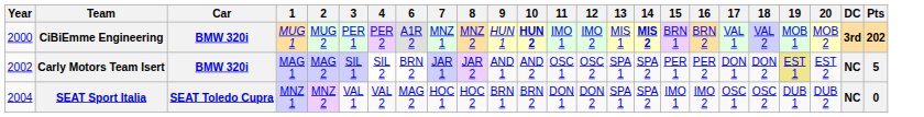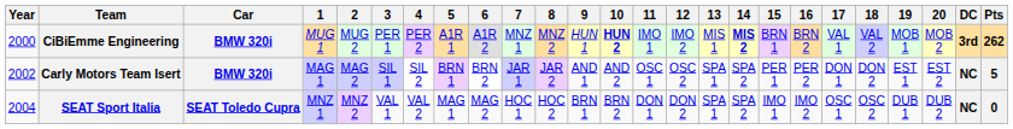 <table class="wikitable" style="text-align:center; font-size:85%">
 <tr>
 <th>Year</th>
 <th>Team</th>
 <th>Car</th>
 <th>1</th>
 <th>2</th>
 <th>3</th>
 <th>4</th>
+<th>5</th>
 <th>6</th>
 <th>7</th>
 <th>8</th>
 <th>9</th>
 <th>10</th>
 <th>11</th>
 <th>12</th>
 <th>13</th>
 <th>14</th>
 <th>15</th>
 <th>16</th>
 <th>17</th>
 <th>18</th>
 <th>19</th>
 <th>20</th>
 <th>DC</th>
 <th>Pts</th>
 </tr>
 <tr>
 <td><a href='#'>2000</a></td>
 <th nowrap>CiBiEmme Engineering</th>
 <th nowrap><a href='#'>BMW 320i</a></th>
 <td style="background:#FFDF9F;"><em><a href='#'>MUG<br>1</a></em><br></td>
 <td style="background:#DFFFDF;"><a href='#'>MUG<br>2</a><br></td>
 <td style="background:#DFFFDF;"><a href='#'>PER<br>1</a><br></td>
 <td style="background:#EFCFFF;"><a href='#'>PER<br>2</a><br></td>
+<td style="background:#FFDF9F;"><a href='#'>A1R<br>1</a><br></td>
 <td style="background:#DFDFDF;"><a href='#'>A1R<br>2</a><br></td>
 <td style="background:#DFFFDF;"><a href='#'>MNZ<br>1</a><br></td>
 <td style="background:#FFDF9F;"><a href='#'>MNZ<br>2</a><br></td>
 <td style="background:#FFFFBF;"><em><a href='#'>HUN<br>1</a></em><br></td>
 <td style="background:#FFFFBF;"><strong><a href='#'>HUN<br>2</a></strong><br></td>
 <td style="background:#DFFFDF;"><a href='#'>IMO<br>1</a><br></td>
 <td style="background:#DFFFDF;"><a href='#'>IMO<br>2</a><br></td>
 <td style="background:#FFFFBF;"><a href='#'>MIS<br>1</a><br></td>
 <td style="background:#FFFFBF;"><strong><a href='#'>MIS<br>2</a></strong><br></td>
 <td style="background:#EFCFFF;"><a href='#'>BRN<br>1</a><br></td>
 <td style="background:#FFDF9F;"><a href='#'>BRN<br>2</a><br></td>
 <td style="background:#DFFFDF;"><a href='#'>VAL<br>1</a><br></td>
 <td style="background:#CFCFFF;"><a href='#'>VAL<br>2</a><br></td>
 <td style="background:#DFFFDF;"><a href='#'>MOB<br>1</a><br></td>
 <td style="background:#FFFFBF;"><a href='#'>MOB<br>2</a><br></td>
 <th style="background:#FFDF9F;">3rd</th>
-<th style="background:#FFDF9F;">202</th>
+<th style="background:#FFDF9F;">262</th>
 </tr>
 <tr>
 <td><a href='#'>2002</a></td>
 <th nowrap>Carly Motors Team Isert</th>
 <th nowrap><a href='#'>BMW 320i</a></th>
 <td style="background:#CFCFFF;"><a href='#'>MAG<br>1</a><br></td>
 <td style="background:#CFCFFF;"><a href='#'>MAG<br>2</a><br></td>
 <td style="background:#CFCFFF;"><a href='#'>SIL<br>1</a><br></td>
 <td style="background:#FFFFFF;"><a href='#'>SIL<br>2</a><br></td>
+<td style="background:#EFCFFF;"><a href='#'>BRN<br>1</a><br></td>
 <td style="background:#FFFFFF;"><a href='#'>BRN<br>2</a><br></td>
 <td style="background:#CFCFFF;"><a href='#'>JAR<br>1</a><br></td>
 <td style="background:#EFCFFF;"><a href='#'>JAR<br>2</a><br></td>
 <td><a href='#'>AND<br>1</a></td>
 <td><a href='#'>AND<br>2</a></td>
 <td><a href='#'>OSC<br>1</a></td>
 <td><a href='#'>OSC<br>2</a></td>
 <td><a href='#'>SPA<br>1</a></td>
 <td><a href='#'>SPA<br>2</a></td>
 <td><a href='#'>PER<br>1</a></td>
 <td><a href='#'>PER<br>2</a></td>
 <td><a href='#'>DON<br>1</a></td>
 <td><a href='#'>DON<br>2</a></td>
-<td style="background: khaki;"><a href='#'>EST<br>1</a></td>
+<td><a href='#'>EST<br>1</a></td>
 <td><a href='#'>EST<br>2</a></td>
 <th>NC</th>
 <th>5</th>
 </tr>
 <tr>
 <td><a href='#'>2004</a></td>
 <th nowrap><a href='#'>SEAT Sport Italia</a></th>
 <th nowrap><a href='#'>SEAT Toledo Cupra</a></th>
 <td style="background:#CFCFFF;"><a href='#'>MNZ<br>1</a><br></td>
 <td style="background:#EFCFFF;"><a href='#'>MNZ<br>2</a><br></td>
 <td><a href='#'>VAL<br>1</a></td>
 <td><a href='#'>VAL<br>2</a></td>
+<td><a href='#'>MAG<br>1</a></td>
 <td><a href='#'>MAG<br>2</a></td>
 <td><a href='#'>HOC<br>1</a></td>
 <td><a href='#'>HOC<br>2</a></td>
 <td><a href='#'>BRN<br>1</a></td>
 <td><a href='#'>BRN<br>2</a></td>
 <td><a href='#'>DON<br>1</a></td>
 <td><a href='#'>DON<br>2</a></td>
 <td><a href='#'>SPA<br>1</a></td>
 <td><a href='#'>SPA<br>2</a></td>
 <td><a href='#'>IMO<br>1</a></td>
 <td><a href='#'>IMO<br>2</a></td>
 <td><a href='#'>OSC<br>1</a></td>
 <td><a href='#'>OSC<br>2</a></td>
 <td><a href='#'>DUB<br>1</a></td>
 <td><a href='#'>DUB<br>2</a></td>
 <th>NC</th>
 <th>0</th>
 </tr>
 </table>
